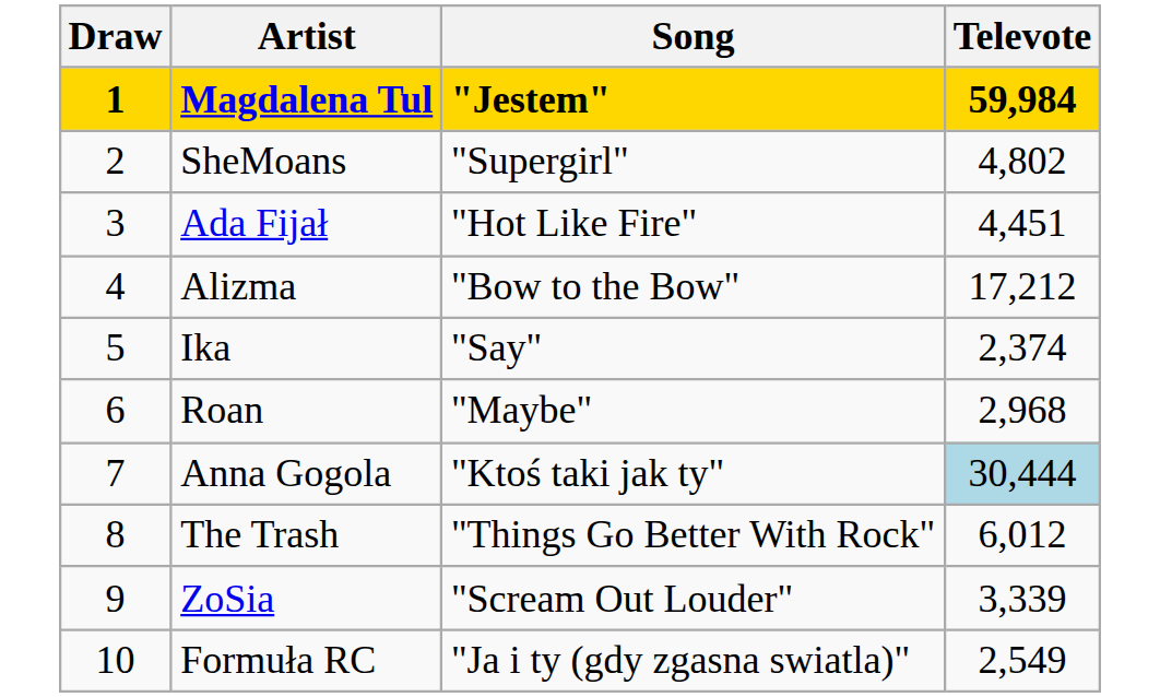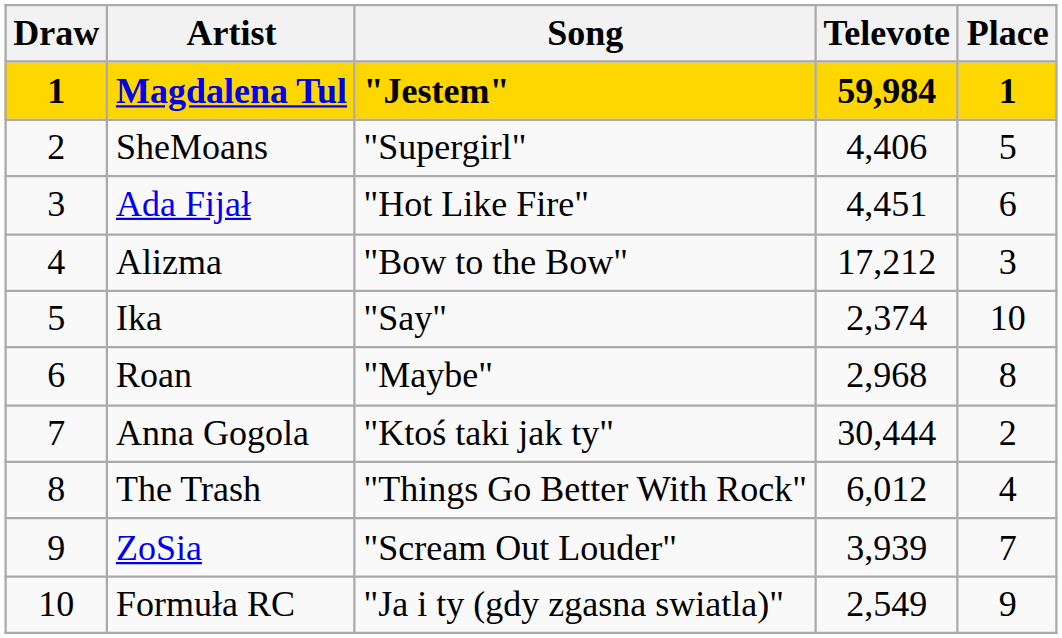 <table class="sortable wikitable" style="margin: 1em auto 1em auto; text-align:center">
 <tr>
 <th>Draw</th>
 <th>Artist</th>
 <th>Song</th>
 <th>Televote</th>
+<th>Place</th>
 </tr>
 <tr style="font-weight:bold; background:gold;">
 <td>1</td>
 <td align="left"><a href='#'>Magdalena Tul</a></td>
 <td align="left">"Jestem"</td>
 <td>59,984</td>
+<td>1</td>
 </tr>
 <tr>
 <td>2</td>
 <td align="left">SheMoans</td>
 <td align="left">"Supergirl"</td>
-<td>4,802</td>
+<td>4,406</td>
+<td>5</td>
 </tr>
 <tr>
 <td>3</td>
 <td align="left"><a href='#'>Ada Fijał</a></td>
 <td align="left">"Hot Like Fire"</td>
 <td>4,451</td>
+<td>6</td>
 </tr>
 <tr>
 <td>4</td>
 <td align="left">Alizma</td>
 <td align="left">"Bow to the Bow"</td>
 <td>17,212</td>
+<td>3</td>
 </tr>
 <tr>
 <td>5</td>
 <td align="left">Ika</td>
 <td align="left">"Say"</td>
 <td>2,374</td>
+<td>10</td>
 </tr>
 <tr>
 <td>6</td>
 <td align="left">Roan</td>
 <td align="left">"Maybe"</td>
 <td>2,968</td>
+<td>8</td>
 </tr>
 <tr>
 <td>7</td>
 <td align="left">Anna Gogola</td>
 <td align="left">"Ktoś taki jak ty"</td>
-<td style="background: lightblue;">30,444</td>
+<td>30,444</td>
+<td>2</td>
 </tr>
 <tr>
 <td>8</td>
 <td align="left">The Trash</td>
 <td align="left">"Things Go Better With Rock"</td>
 <td>6,012</td>
+<td>4</td>
 </tr>
 <tr>
 <td>9</td>
 <td align="left"><a href='#'>ZoSia</a></td>
 <td align="left">"Scream Out Louder"</td>
-<td>3,339</td>
+<td>3,939</td>
+<td>7</td>
 </tr>
 <tr>
 <td>10</td>
 <td align="left">Formuła RC</td>
 <td align="left">"Ja i ty (gdy zgasna swiatla)"</td>
 <td>2,549</td>
+<td>9</td>
 </tr>
 </table>
